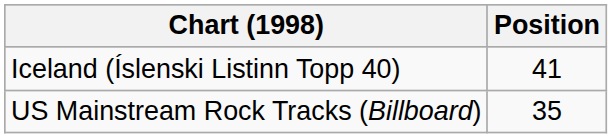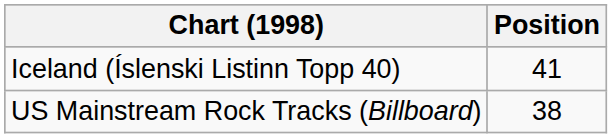 <table class="wikitable">
 <tr>
 <th>Chart (1998)</th>
 <th>Position</th>
 </tr>
 <tr>
 <td>Iceland (Íslenski Listinn Topp 40)</td>
 <td align="center">41</td>
 </tr>
 <tr>
 <td>US Mainstream Rock Tracks (<em>Billboard</em>)</td>
-<td align="center">35</td>
+<td align="center">38</td>
 </tr>
 </table>
